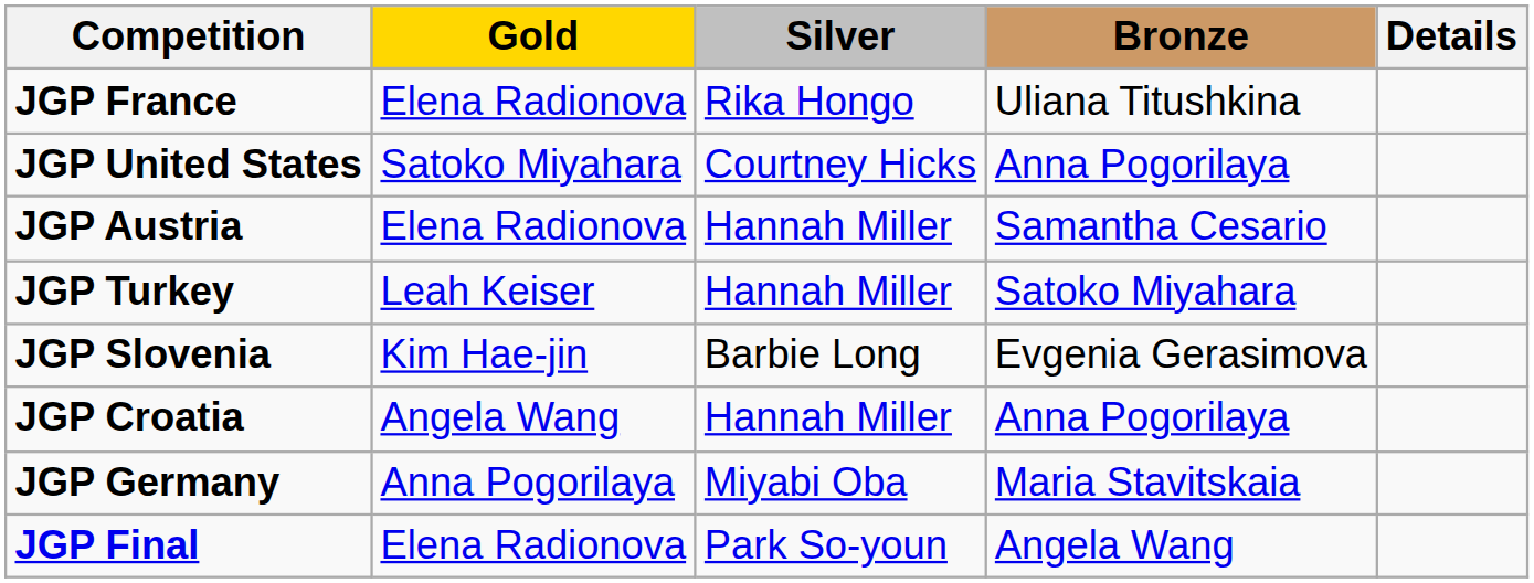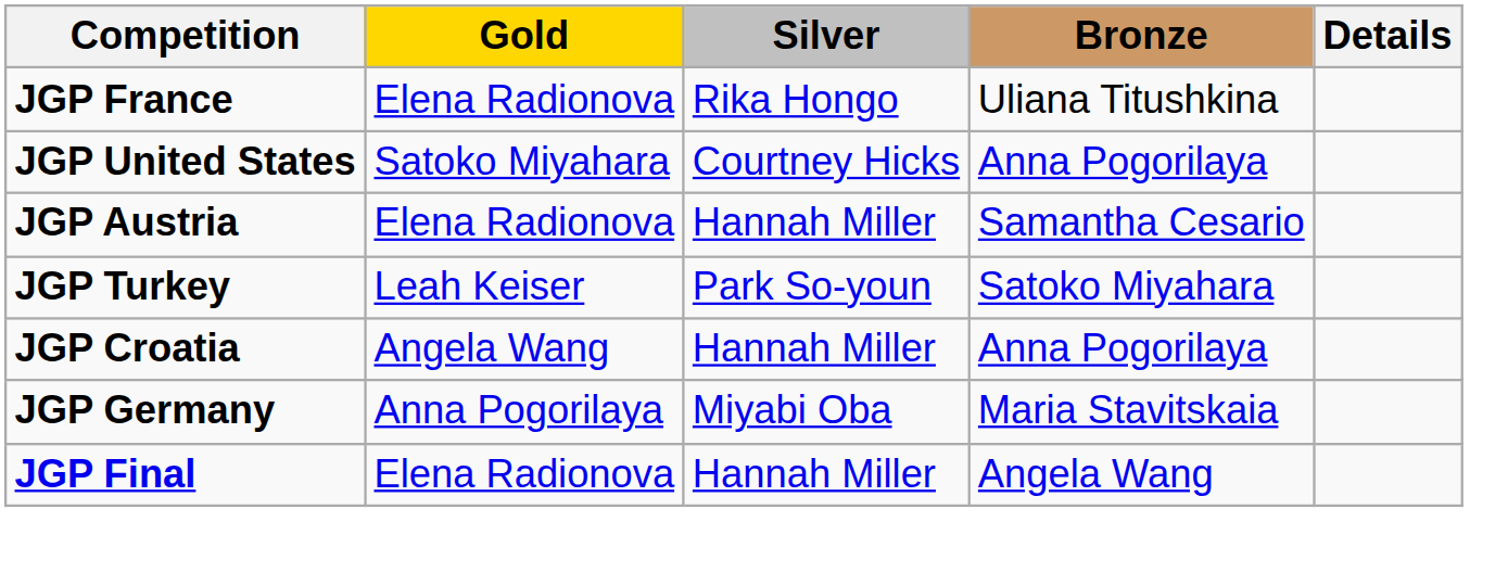 <table class="wikitable">
 <tr>
 <th>Competition</th>
 <td align=center bgcolor=gold><strong>Gold</strong></td>
 <td align=center bgcolor=silver><strong>Silver</strong></td>
 <td align=center bgcolor=cc9966><strong>Bronze</strong></td>
 <th>Details</th>
 </tr>
 <tr>
 <td><strong>JGP France</strong></td>
 <td> <a href='#'>Elena Radionova</a></td>
 <td> <a href='#'>Rika Hongo</a></td>
 <td> Uliana Titushkina</td>
 <td></td>
 </tr>
 <tr>
 <td><strong>JGP United States</strong></td>
 <td> <a href='#'>Satoko Miyahara</a></td>
 <td> <a href='#'>Courtney Hicks</a></td>
 <td> <a href='#'>Anna Pogorilaya</a></td>
 <td></td>
 </tr>
 <tr>
 <td><strong>JGP Austria</strong></td>
 <td> <a href='#'>Elena Radionova</a></td>
 <td> <a href='#'>Hannah Miller</a></td>
 <td> <a href='#'>Samantha Cesario</a></td>
 <td></td>
 </tr>
 <tr>
 <td><strong>JGP Turkey</strong></td>
 <td> <a href='#'>Leah Keiser</a></td>
-<td> <a href='#'>Hannah Miller</a></td>
+<td> <a href='#'>Park So-youn</a></td>
 <td> <a href='#'>Satoko Miyahara</a></td>
-<td></td>
-</tr>
-<tr>
-<td><strong>JGP Slovenia</strong></td>
-<td> <a href='#'>Kim Hae-jin</a></td>
-<td> Barbie Long</td>
-<td> Evgenia Gerasimova</td>
 <td></td>
 </tr>
 <tr>
 <td><strong>JGP Croatia</strong></td>
 <td> <a href='#'>Angela Wang</a></td>
 <td> <a href='#'>Hannah Miller</a></td>
 <td> <a href='#'>Anna Pogorilaya</a></td>
 <td></td>
 </tr>
 <tr>
 <td><strong>JGP Germany</strong></td>
 <td> <a href='#'>Anna Pogorilaya</a></td>
 <td> <a href='#'>Miyabi Oba</a></td>
 <td> <a href='#'>Maria Stavitskaia</a></td>
 <td></td>
 </tr>
 <tr>
 <td><strong><a href='#'>JGP Final</a></strong></td>
 <td> <a href='#'>Elena Radionova</a></td>
-<td> <a href='#'>Park So-youn</a></td>
+<td> <a href='#'>Hannah Miller</a></td>
 <td> <a href='#'>Angela Wang</a></td>
 <td></td>
 </tr>
 </table>
